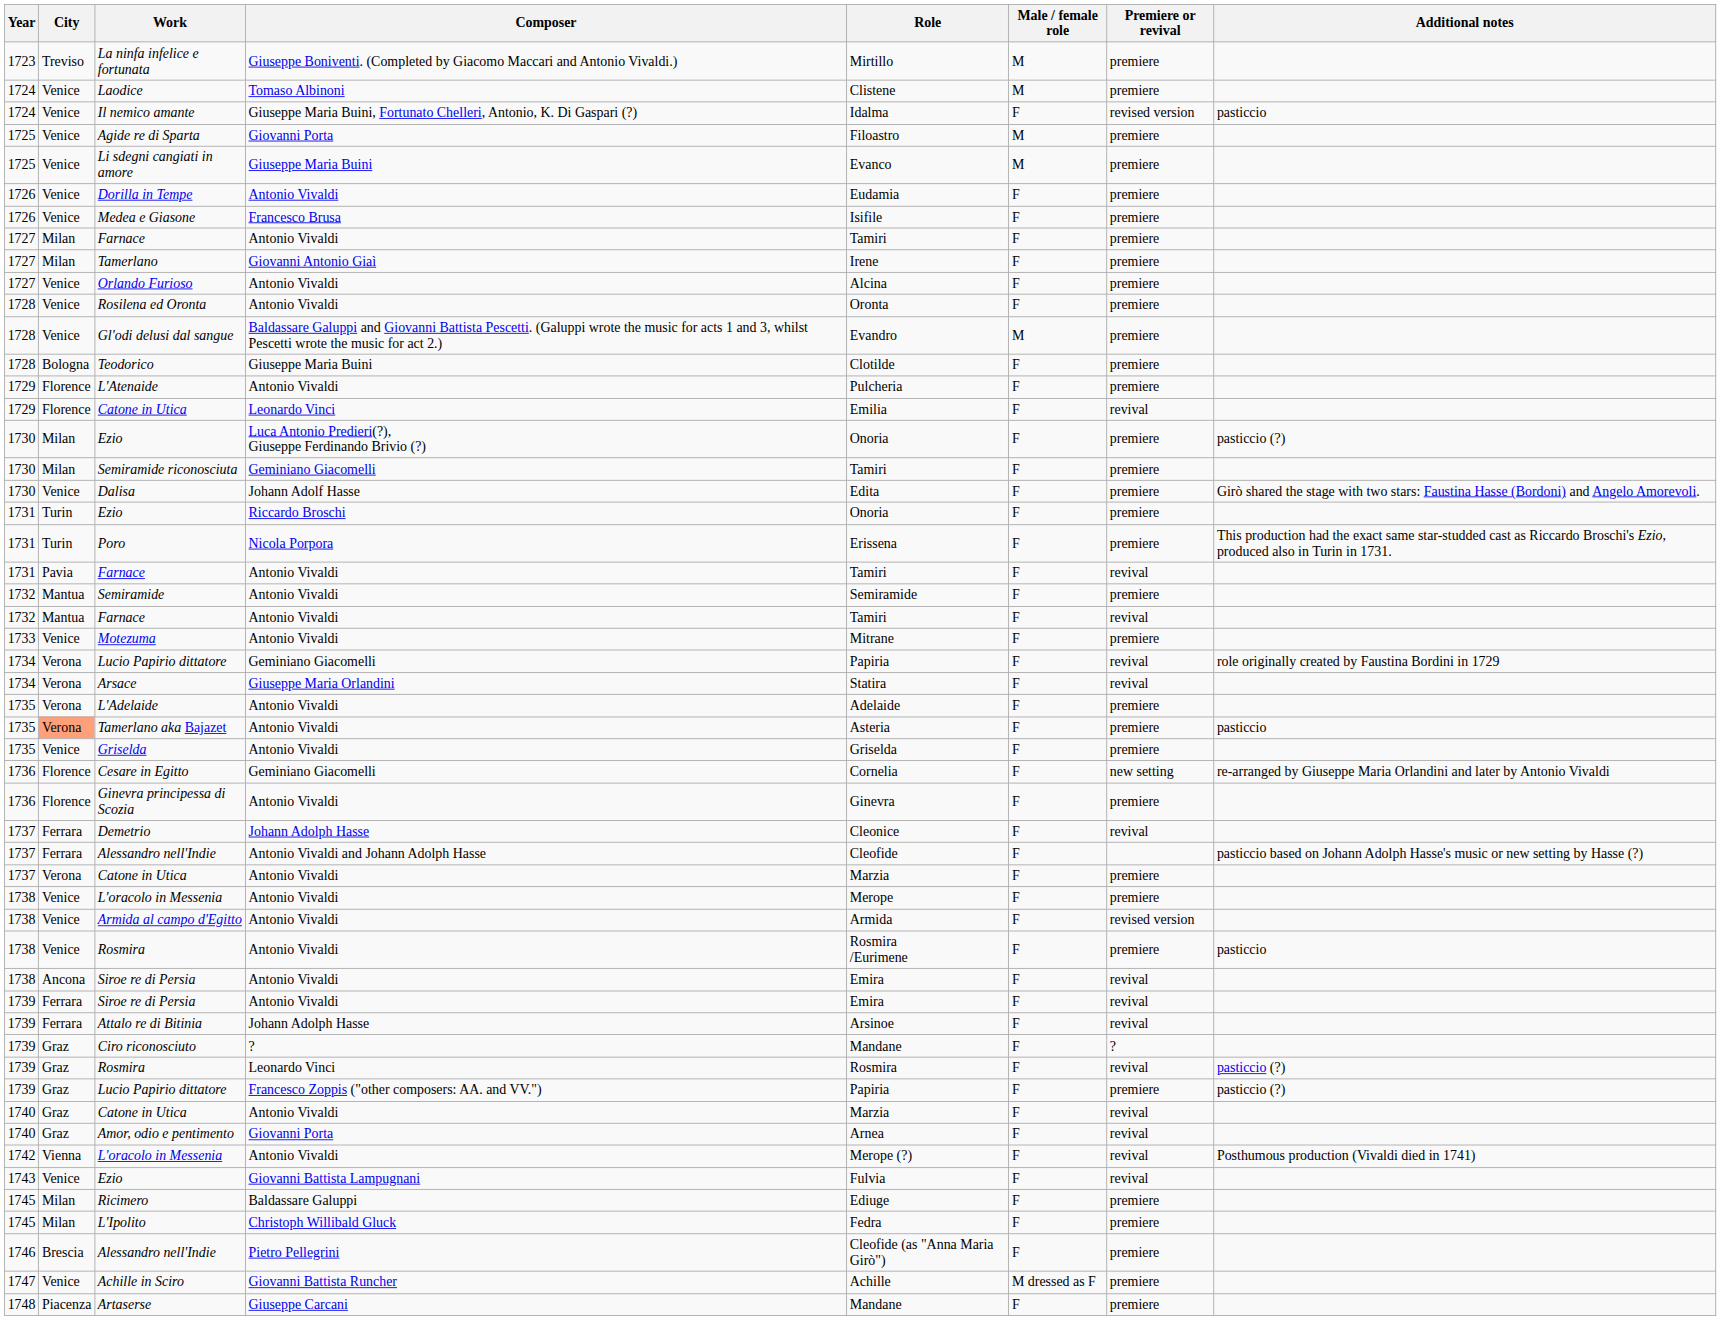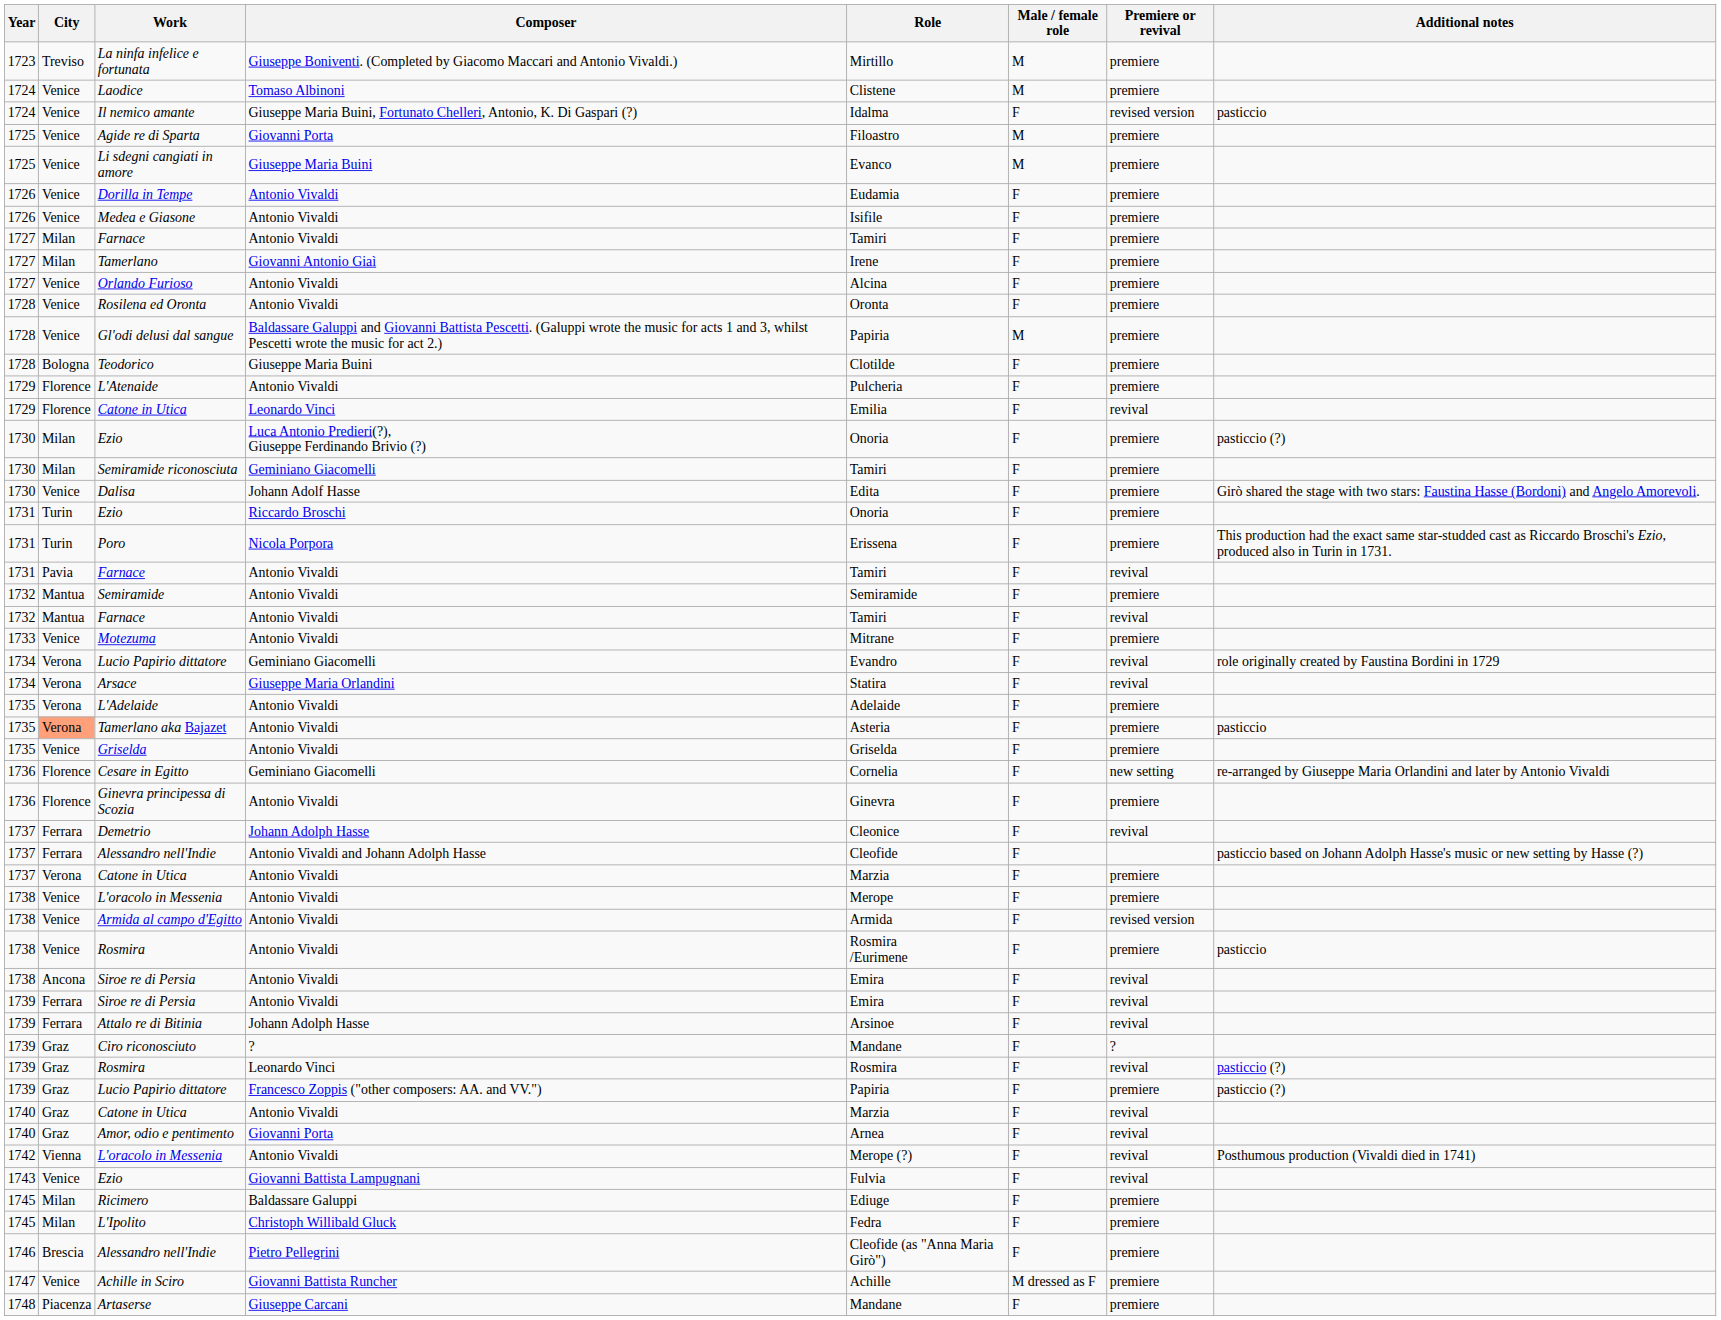 <table class="wikitable sortable">
 <tr>
 <th>Year</th>
 <th>City</th>
 <th>Work</th>
 <th>Composer</th>
 <th>Role</th>
 <th>Male / female role</th>
 <th>Premiere or revival</th>
 <th>Additional notes</th>
 </tr>
 <tr>
 <td>1723</td>
 <td>Treviso</td>
 <td><em>La ninfa infelice e fortunata</em></td>
 <td><a href='#'>Giuseppe Boniventi</a>. (Completed by Giacomo Maccari and Antonio Vivaldi.)</td>
 <td>Mirtillo</td>
 <td>M</td>
 <td>premiere</td>
 <td></td>
 </tr>
 <tr>
 <td>1724</td>
 <td>Venice</td>
 <td><em>Laodice</em></td>
 <td><a href='#'>Tomaso Albinoni</a></td>
 <td>Clistene</td>
 <td>M</td>
 <td>premiere</td>
 <td></td>
 </tr>
 <tr>
 <td>1724</td>
 <td>Venice</td>
 <td><em>Il nemico amante</em></td>
 <td>Giuseppe Maria Buini, <a href='#'>Fortunato Chelleri</a>, Antonio, K. Di Gaspari (?)</td>
 <td>Idalma</td>
 <td>F</td>
 <td>revised version</td>
 <td>pasticcio</td>
 </tr>
 <tr>
 <td>1725</td>
 <td>Venice</td>
 <td><em>Agide re di Sparta</em></td>
 <td><a href='#'>Giovanni Porta</a></td>
 <td>Filoastro</td>
 <td>M</td>
 <td>premiere</td>
 <td></td>
 </tr>
 <tr>
 <td>1725</td>
 <td>Venice</td>
 <td><em>Li sdegni cangiati in amore</em></td>
 <td><a href='#'>Giuseppe Maria Buini</a></td>
 <td>Evanco</td>
 <td>M</td>
 <td>premiere</td>
 <td></td>
 </tr>
 <tr>
 <td>1726</td>
 <td>Venice</td>
 <td><em><a href='#'>Dorilla in Tempe</a></em></td>
 <td><a href='#'>Antonio Vivaldi</a></td>
 <td>Eudamia</td>
 <td>F</td>
 <td>premiere</td>
 <td></td>
 </tr>
 <tr>
 <td>1726</td>
 <td>Venice</td>
 <td><em>Medea e Giasone</em></td>
-<td><a href='#'>Francesco Brusa</a></td>
+<td>Antonio Vivaldi</td>
 <td>Isifile</td>
 <td>F</td>
 <td>premiere</td>
 <td></td>
 </tr>
 <tr>
 <td>1727</td>
 <td>Milan</td>
 <td><em>Farnace</em></td>
 <td>Antonio Vivaldi</td>
 <td>Tamiri</td>
 <td>F</td>
 <td>premiere</td>
 <td></td>
 </tr>
 <tr>
 <td>1727</td>
 <td>Milan</td>
 <td><em>Tamerlano</em></td>
 <td><a href='#'>Giovanni Antonio Giaì</a></td>
 <td>Irene</td>
 <td>F</td>
 <td>premiere</td>
 <td></td>
 </tr>
 <tr>
 <td>1727</td>
 <td>Venice</td>
 <td><a href='#'><em>Orlando</em> <em>Furioso</em></a></td>
 <td>Antonio Vivaldi</td>
 <td>Alcina</td>
 <td>F</td>
 <td>premiere</td>
 <td></td>
 </tr>
 <tr>
 <td>1728</td>
 <td>Venice</td>
 <td><em>Rosilena ed Oronta</em></td>
 <td>Antonio Vivaldi</td>
 <td>Oronta</td>
 <td>F</td>
 <td>premiere</td>
 <td></td>
 </tr>
 <tr>
 <td>1728</td>
 <td>Venice</td>
 <td><em>Gl'odi delusi dal sangue</em></td>
 <td><a href='#'>Baldassare Galuppi</a> and <a href='#'>Giovanni Battista Pescetti</a>. (Galuppi wrote the music for acts 1 and 3, whilst Pescetti wrote the music for act 2.)</td>
-<td>Evandro</td>
+<td>Papiria</td>
 <td>M</td>
 <td>premiere</td>
 <td></td>
 </tr>
 <tr>
 <td>1728</td>
 <td>Bologna</td>
 <td><em>Teodorico</em></td>
 <td>Giuseppe Maria Buini</td>
 <td>Clotilde</td>
 <td>F</td>
 <td>premiere</td>
 <td></td>
 </tr>
 <tr>
 <td>1729</td>
 <td>Florence</td>
 <td><em>L'Atenaide</em></td>
 <td>Antonio Vivaldi</td>
 <td>Pulcheria</td>
 <td>F</td>
 <td>premiere</td>
 <td></td>
 </tr>
 <tr>
 <td>1729</td>
 <td>Florence</td>
 <td><em><a href='#'>Catone in Utica</a></em></td>
 <td><a href='#'>Leonardo Vinci</a></td>
 <td>Emilia<br></td>
 <td>F</td>
 <td>revival</td>
 <td></td>
 </tr>
 <tr>
 <td>1730</td>
 <td>Milan</td>
 <td><em>Ezio</em></td>
 <td><a href='#'>Luca Antonio Predieri</a>(?),<br>Giuseppe Ferdinando Brivio (?)</td>
 <td>Onoria</td>
 <td>F</td>
 <td>premiere</td>
 <td>pasticcio (?)</td>
 </tr>
 <tr>
 <td>1730</td>
 <td>Milan</td>
 <td><em>Semiramide riconosciuta</em></td>
 <td><a href='#'>Geminiano Giacomelli</a></td>
 <td>Tamiri</td>
 <td>F</td>
 <td>premiere</td>
 <td></td>
 </tr>
 <tr>
 <td>1730</td>
 <td>Venice</td>
 <td><em>Dalisa</em></td>
 <td>Johann Adolf Hasse</td>
 <td>Edita</td>
 <td>F</td>
 <td>premiere</td>
 <td>Girò shared the stage with two stars: <a href='#'>Faustina Hasse (Bordoni)</a> and <a href='#'>Angelo Amorevoli</a>.</td>
 </tr>
 <tr>
 <td>1731</td>
 <td>Turin</td>
 <td><em>Ezio</em></td>
 <td><a href='#'>Riccardo Broschi</a></td>
 <td>Onoria</td>
 <td>F</td>
 <td>premiere</td>
 <td></td>
 </tr>
 <tr>
 <td>1731</td>
 <td>Turin</td>
 <td><em>Poro</em></td>
 <td><a href='#'>Nicola Porpora</a></td>
 <td>Erissena</td>
 <td>F</td>
 <td>premiere</td>
 <td>This production had the exact same star-studded cast as Riccardo Broschi's <em>Ezio</em>, produced also in Turin in 1731.</td>
 </tr>
 <tr>
 <td>1731</td>
 <td>Pavia</td>
 <td><em><a href='#'>Farnace</a></em></td>
 <td>Antonio Vivaldi</td>
 <td>Tamiri</td>
 <td>F</td>
 <td>revival</td>
 <td></td>
 </tr>
 <tr>
 <td>1732</td>
 <td>Mantua</td>
 <td><em>Semiramide</em></td>
 <td>Antonio Vivaldi</td>
 <td>Semiramide</td>
 <td>F</td>
 <td>premiere</td>
 <td></td>
 </tr>
 <tr>
 <td>1732</td>
 <td>Mantua</td>
 <td><em>Farnace</em></td>
 <td>Antonio Vivaldi</td>
 <td>Tamiri</td>
 <td>F</td>
 <td>revival</td>
 <td></td>
 </tr>
 <tr>
 <td>1733</td>
 <td>Venice</td>
 <td><em><a href='#'>Motezuma</a></em></td>
 <td>Antonio Vivaldi</td>
 <td>Mitrane</td>
 <td>F</td>
 <td>premiere</td>
 <td></td>
 </tr>
 <tr>
 <td>1734</td>
 <td>Verona</td>
 <td><em>Lucio Papirio dittatore</em></td>
 <td>Geminiano Giacomelli</td>
-<td>Papiria</td>
+<td>Evandro</td>
 <td>F</td>
 <td>revival</td>
 <td>role originally created by Faustina Bordini in 1729</td>
 </tr>
 <tr>
 <td>1734</td>
 <td>Verona</td>
 <td><em>Arsace</em></td>
 <td><a href='#'>Giuseppe Maria Orlandini</a></td>
 <td>Statira</td>
 <td>F</td>
 <td>revival</td>
 <td></td>
 </tr>
 <tr>
 <td>1735</td>
 <td>Verona</td>
 <td><em>L'Adelaide</em></td>
 <td>Antonio Vivaldi</td>
 <td>Adelaide</td>
 <td>F</td>
 <td>premiere</td>
 <td></td>
 </tr>
 <tr>
 <td>1735</td>
 <td style="background: lightsalmon;">Verona</td>
 <td><em>Tamerlano aka</em> <a href='#'>Bajazet</a></td>
 <td>Antonio Vivaldi</td>
 <td>Asteria</td>
 <td>F</td>
 <td>premiere</td>
 <td>pasticcio</td>
 </tr>
 <tr>
 <td>1735</td>
 <td>Venice</td>
 <td><em><a href='#'>Griselda</a></em></td>
 <td>Antonio Vivaldi</td>
 <td>Griselda</td>
 <td>F</td>
 <td>premiere</td>
 <td></td>
 </tr>
 <tr>
 <td>1736</td>
 <td>Florence</td>
 <td><em>Cesare in Egitto</em></td>
 <td>Geminiano Giacomelli</td>
 <td>Cornelia</td>
 <td>F</td>
 <td>new setting</td>
 <td>re-arranged by Giuseppe Maria Orlandini and later by Antonio Vivaldi</td>
 </tr>
 <tr>
 <td>1736</td>
 <td>Florence</td>
 <td><em>Ginevra principessa di Scozia</em></td>
 <td>Antonio Vivaldi</td>
 <td>Ginevra</td>
 <td>F</td>
 <td>premiere</td>
 <td></td>
 </tr>
 <tr>
 <td>1737</td>
 <td>Ferrara</td>
 <td><em>Demetrio</em></td>
 <td><a href='#'>Johann Adolph Hasse</a></td>
 <td>Cleonice</td>
 <td>F</td>
 <td>revival</td>
 <td></td>
 </tr>
 <tr>
 <td>1737</td>
 <td>Ferrara</td>
 <td><em>Alessandro nell'Indie</em></td>
 <td>Antonio Vivaldi and Johann Adolph Hasse</td>
 <td>Cleofide</td>
 <td>F</td>
 <td></td>
 <td>pasticcio based on Johann Adolph Hasse's music or new setting by Hasse (?)</td>
 </tr>
 <tr>
 <td>1737</td>
 <td>Verona</td>
 <td><em>Catone in Utica</em></td>
 <td>Antonio Vivaldi</td>
 <td>Marzia</td>
 <td>F</td>
 <td>premiere</td>
 <td></td>
 </tr>
 <tr>
 <td>1738</td>
 <td>Venice</td>
 <td><em>L'oracolo in Messenia</em></td>
 <td>Antonio Vivaldi</td>
 <td>Merope</td>
 <td>F</td>
 <td>premiere</td>
 <td></td>
 </tr>
 <tr>
 <td>1738</td>
 <td>Venice</td>
 <td><em><a href='#'>Armida al campo d'Egitto</a></em></td>
 <td>Antonio Vivaldi</td>
 <td>Armida</td>
 <td>F</td>
 <td>revised version</td>
 <td></td>
 </tr>
 <tr>
 <td>1738</td>
 <td>Venice</td>
 <td><em>Rosmira</em></td>
 <td>Antonio Vivaldi</td>
 <td>Rosmira<br>/Eurimene</td>
 <td>F</td>
 <td>premiere</td>
 <td>pasticcio</td>
 </tr>
 <tr>
 <td>1738</td>
 <td>Ancona</td>
 <td><em>Siroe re di Persia</em></td>
 <td>Antonio Vivaldi</td>
 <td>Emira</td>
 <td>F</td>
 <td>revival</td>
 <td></td>
 </tr>
 <tr>
 <td>1739</td>
 <td>Ferrara</td>
 <td><em>Siroe re di Persia</em></td>
 <td>Antonio Vivaldi</td>
 <td>Emira</td>
 <td>F</td>
 <td>revival</td>
 <td></td>
 </tr>
 <tr>
 <td>1739</td>
 <td>Ferrara</td>
 <td><em>Attalo re di Bitinia</em></td>
 <td>Johann Adolph Hasse</td>
 <td>Arsinoe</td>
 <td>F</td>
 <td>revival</td>
 <td></td>
 </tr>
 <tr>
 <td>1739</td>
 <td>Graz</td>
 <td><em>Ciro riconosciuto</em></td>
 <td>?</td>
 <td>Mandane</td>
 <td>F</td>
 <td>?</td>
 <td></td>
 </tr>
 <tr>
 <td>1739</td>
 <td>Graz</td>
 <td><em>Rosmira</em></td>
 <td>Leonardo Vinci</td>
 <td>Rosmira</td>
 <td>F</td>
 <td>revival</td>
 <td><a href='#'>pasticcio</a> (?)</td>
 </tr>
 <tr>
 <td>1739</td>
 <td>Graz</td>
 <td><em>Lucio Papirio dittatore</em></td>
 <td><a href='#'>Francesco Zoppis</a> ("other composers: AA. and VV.")</td>
 <td>Papiria</td>
 <td>F</td>
 <td>premiere</td>
 <td>pasticcio (?)</td>
 </tr>
 <tr>
 <td>1740</td>
 <td>Graz</td>
 <td><em>Catone in Utica</em></td>
 <td>Antonio Vivaldi</td>
 <td>Marzia</td>
 <td>F</td>
 <td>revival</td>
 <td></td>
 </tr>
 <tr>
 <td>1740</td>
 <td>Graz</td>
 <td><em>Amor, odio e pentimento</em></td>
 <td><a href='#'>Giovanni Porta</a></td>
 <td>Arnea</td>
 <td>F</td>
 <td>revival</td>
 <td></td>
 </tr>
 <tr>
 <td>1742</td>
 <td>Vienna</td>
 <td><em><a href='#'>L'oracolo in Messenia</a></em></td>
 <td>Antonio Vivaldi</td>
 <td>Merope (?)</td>
 <td>F</td>
 <td>revival</td>
 <td>Posthumous production (Vivaldi died in 1741)</td>
 </tr>
 <tr>
 <td>1743</td>
 <td>Venice</td>
 <td><em>Ezio</em></td>
 <td><a href='#'>Giovanni Battista Lampugnani</a></td>
 <td>Fulvia</td>
 <td>F</td>
 <td>revival</td>
 <td></td>
 </tr>
 <tr>
 <td>1745</td>
 <td>Milan</td>
 <td><em>Ricimero</em></td>
 <td>Baldassare Galuppi</td>
 <td>Ediuge</td>
 <td>F</td>
 <td>premiere</td>
 <td></td>
 </tr>
 <tr>
 <td>1745</td>
 <td>Milan</td>
 <td><em>L'Ipolito</em></td>
 <td><a href='#'>Christoph Willibald Gluck</a></td>
 <td>Fedra</td>
 <td>F</td>
 <td>premiere</td>
 <td></td>
 </tr>
 <tr>
 <td>1746</td>
 <td>Brescia</td>
 <td><em>Alessandro nell'Indie</em></td>
 <td><a href='#'>Pietro Pellegrini</a></td>
 <td>Cleofide (as "Anna Maria Girò")</td>
 <td>F</td>
 <td>premiere</td>
 <td></td>
 </tr>
 <tr>
 <td>1747</td>
 <td>Venice</td>
 <td><em>Achille in Sciro</em></td>
 <td><a href='#'>Giovanni Battista Runcher</a></td>
 <td>Achille</td>
 <td>M dressed as F</td>
 <td>premiere</td>
 <td></td>
 </tr>
 <tr>
 <td>1748</td>
 <td>Piacenza</td>
 <td><em>Artaserse</em></td>
 <td><a href='#'>Giuseppe Carcani</a></td>
 <td>Mandane</td>
 <td>F</td>
 <td>premiere</td>
 <td></td>
 </tr>
 </table>
